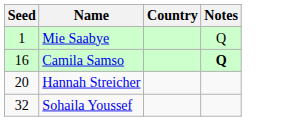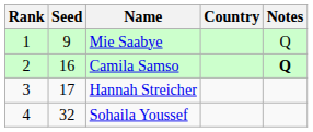 <table class="wikitable" style="text-align:center;">
 <tr>
+<th>Rank</th>
 <th>Seed</th>
 <th>Name</th>
 <th>Country</th>
 <th>Notes</th>
 </tr>
 <tr bgcolor=ccffcc>
 <td>1</td>
+<td>9</td>
 <td align=left><a href='#'>Mie Saabye</a></td>
 <td align=left></td>
 <td>Q</td>
 </tr>
 <tr bgcolor=ccffcc>
+<td>2</td>
 <td>16</td>
 <td align=left><a href='#'>Camila Samso</a></td>
 <td align=left></td>
 <td><strong>Q</strong></td>
 </tr>
 <tr>
-<td>20</td>
+<td>3</td>
+<td>17</td>
 <td align=left><a href='#'>Hannah Streicher</a></td>
 <td align=left></td>
 <td></td>
 </tr>
 <tr>
+<td>4</td>
 <td>32</td>
 <td align=left><a href='#'>Sohaila Youssef</a></td>
 <td align=left></td>
 <td></td>
 </tr>
 </table>
